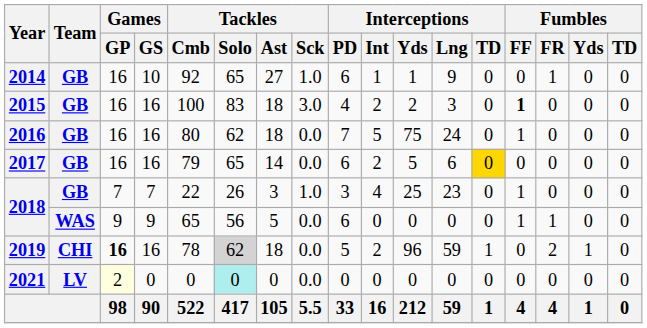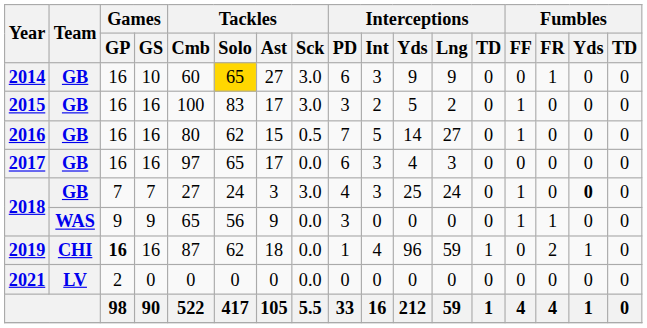 <table class="wikitable" style="text-align:center;">
 <tr>
 <th rowspan="2">Year</th>
 <th rowspan="2">Team</th>
 <th colspan="2">Games</th>
 <th colspan="4">Tackles</th>
 <th colspan="5">Interceptions</th>
 <th colspan="4">Fumbles</th>
 </tr>
 <tr>
 <th>GP</th>
 <th>GS</th>
 <th>Cmb</th>
 <th>Solo</th>
 <th>Ast</th>
 <th>Sck</th>
 <th>PD</th>
 <th>Int</th>
 <th>Yds</th>
 <th>Lng</th>
 <th>TD</th>
 <th>FF</th>
 <th>FR</th>
 <th>Yds</th>
 <th>TD</th>
 </tr>
 <tr>
 <th><a href='#'>2014</a></th>
 <th><a href='#'>GB</a></th>
 <td>16</td>
 <td>10</td>
-<td>92</td>
-<td>65</td>
+<td>60</td>
+<td style="background: gold;">65</td>
 <td>27</td>
-<td>1.0</td>
+<td>3.0</td>
 <td>6</td>
-<td>1</td>
-<td>1</td>
+<td>3</td>
+<td>9</td>
 <td>9</td>
 <td>0</td>
 <td>0</td>
 <td>1</td>
 <td>0</td>
 <td>0</td>
 </tr>
 <tr>
 <th><a href='#'>2015</a></th>
 <th><a href='#'>GB</a></th>
 <td>16</td>
 <td>16</td>
 <td>100</td>
 <td>83</td>
-<td>18</td>
+<td>17</td>
 <td>3.0</td>
-<td>4</td>
+<td>3</td>
 <td>2</td>
+<td>5</td>
 <td>2</td>
-<td>3</td>
 <td>0</td>
-<td><strong>1</strong></td>
+<td>1</td>
 <td>0</td>
 <td>0</td>
 <td>0</td>
 </tr>
 <tr>
 <th><a href='#'>2016</a></th>
 <th><a href='#'>GB</a></th>
 <td>16</td>
 <td>16</td>
 <td>80</td>
 <td>62</td>
-<td>18</td>
-<td>0.0</td>
+<td>15</td>
+<td>0.5</td>
 <td>7</td>
 <td>5</td>
-<td>75</td>
-<td>24</td>
+<td>14</td>
+<td>27</td>
 <td>0</td>
 <td>1</td>
 <td>0</td>
 <td>0</td>
 <td>0</td>
 </tr>
 <tr>
 <th><a href='#'>2017</a></th>
 <th><a href='#'>GB</a></th>
 <td>16</td>
 <td>16</td>
-<td>79</td>
+<td>97</td>
 <td>65</td>
-<td>14</td>
+<td>17</td>
 <td>0.0</td>
 <td>6</td>
-<td>2</td>
-<td>5</td>
-<td>6</td>
-<td style="background: gold;">0</td>
+<td>3</td>
+<td>4</td>
+<td>3</td>
+<td>0</td>
 <td>0</td>
 <td>0</td>
 <td>0</td>
 <td>0</td>
 </tr>
 <tr>
 <th rowspan="2"><a href='#'>2018</a></th>
 <th><a href='#'>GB</a></th>
 <td>7</td>
 <td>7</td>
-<td>22</td>
-<td>26</td>
+<td>27</td>
+<td>24</td>
 <td>3</td>
-<td>1.0</td>
+<td>3.0</td>
+<td>4</td>
 <td>3</td>
-<td>4</td>
 <td>25</td>
-<td>23</td>
+<td>24</td>
 <td>0</td>
 <td>1</td>
 <td>0</td>
-<td>0</td>
+<td><strong>0</strong></td>
 <td>0</td>
 </tr>
 <tr>
 <th><a href='#'>WAS</a></th>
 <td>9</td>
 <td>9</td>
 <td>65</td>
 <td>56</td>
-<td>5</td>
+<td>9</td>
 <td>0.0</td>
-<td>6</td>
+<td>3</td>
 <td>0</td>
 <td>0</td>
 <td>0</td>
 <td>0</td>
 <td>1</td>
 <td>1</td>
 <td>0</td>
 <td>0</td>
 </tr>
 <tr>
 <th><a href='#'>2019</a></th>
 <th><a href='#'>CHI</a></th>
 <td><strong>16</strong></td>
 <td>16</td>
-<td>78</td>
-<td style="background: lightgrey;">62</td>
+<td>87</td>
+<td>62</td>
 <td>18</td>
 <td>0.0</td>
-<td>5</td>
-<td>2</td>
+<td>1</td>
+<td>4</td>
 <td>96</td>
 <td>59</td>
 <td>1</td>
 <td>0</td>
 <td>2</td>
 <td>1</td>
 <td>0</td>
 </tr>
 <tr>
 <th><a href='#'>2021</a></th>
 <th><a href='#'>LV</a></th>
-<td style="background: lightyellow;">2</td>
+<td>2</td>
 <td>0</td>
 <td>0</td>
-<td style="background: paleturquoise;">0</td>
+<td>0</td>
 <td>0</td>
 <td>0.0</td>
 <td>0</td>
 <td>0</td>
 <td>0</td>
 <td>0</td>
 <td>0</td>
 <td>0</td>
 <td>0</td>
 <td>0</td>
 <td>0</td>
 </tr>
 <tr>
 <th colspan="2"></th>
 <th>98</th>
 <th>90</th>
 <th>522</th>
 <th>417</th>
 <th>105</th>
 <th>5.5</th>
 <th>33</th>
 <th>16</th>
 <th>212</th>
 <th>59</th>
 <th>1</th>
 <th>4</th>
 <th>4</th>
 <th>1</th>
 <th>0</th>
 </tr>
 <tr>
 </tr>
 </table>
